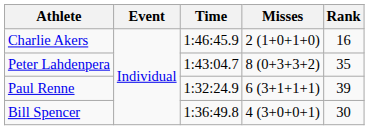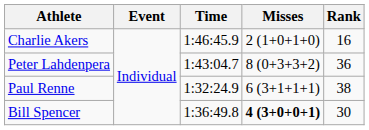 <table class=wikitable style=font-size:90%;text-align:center>
 <tr>
 <th>Athlete</th>
 <th>Event</th>
 <th>Time</th>
 <th>Misses</th>
 <th>Rank</th>
 </tr>
 <tr>
 <td align=left><a href='#'>Charlie Akers</a></td>
 <td align=left rowspan=4><a href='#'>Individual</a></td>
 <td>1:46:45.9</td>
 <td>2 (1+0+1+0)</td>
 <td>16</td>
 </tr>
 <tr>
 <td align=left><a href='#'>Peter Lahdenpera</a></td>
 <td>1:43:04.7</td>
 <td>8 (0+3+3+2)</td>
-<td>35</td>
+<td>36</td>
 </tr>
 <tr>
 <td align=left><a href='#'>Paul Renne</a></td>
 <td>1:32:24.9</td>
 <td>6 (3+1+1+1)</td>
-<td>39</td>
+<td>38</td>
 </tr>
 <tr>
 <td align=left><a href='#'>Bill Spencer</a></td>
 <td>1:36:49.8</td>
-<td>4 (3+0+0+1)</td>
+<td><strong>4 (3+0+0+1)</strong></td>
 <td>30</td>
 </tr>
 </table>
